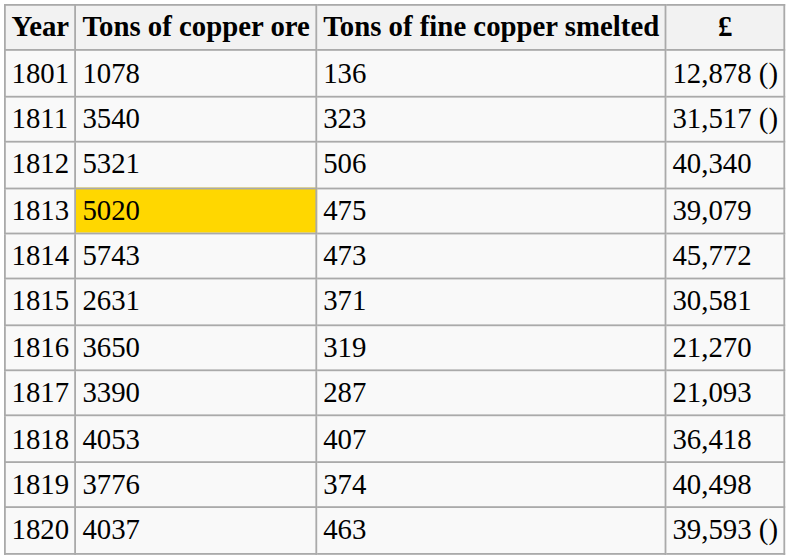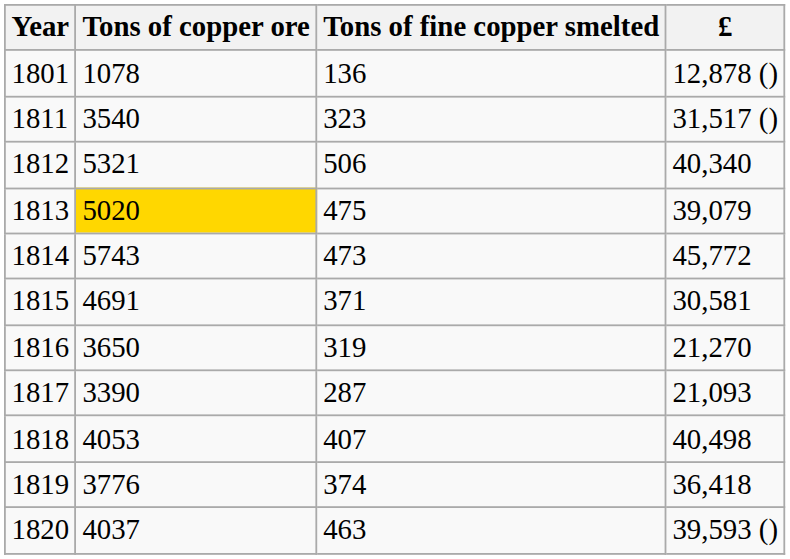 <table class="wikitable">
 <tr>
 <th>Year</th>
 <th>Tons of copper ore</th>
 <th>Tons of fine copper smelted</th>
 <th>£</th>
 </tr>
 <tr>
 <td>1801</td>
 <td>1078</td>
 <td>136</td>
 <td>12,878 ()</td>
 </tr>
 <tr>
 <td>1811</td>
 <td>3540</td>
 <td>323</td>
 <td>31,517 ()</td>
 </tr>
 <tr>
 <td>1812</td>
 <td>5321</td>
 <td>506</td>
 <td>40,340</td>
 </tr>
 <tr>
 <td>1813</td>
 <td style="background: gold;">5020</td>
 <td>475</td>
 <td>39,079</td>
 </tr>
 <tr )>
 <td>1814</td>
 <td>5743</td>
 <td>473</td>
 <td>45,772</td>
 </tr>
 <tr>
 <td>1815</td>
-<td>2631</td>
+<td>4691</td>
 <td>371</td>
 <td>30,581</td>
 </tr>
 <tr>
 <td>1816</td>
 <td>3650</td>
 <td>319</td>
 <td>21,270</td>
 </tr>
 <tr>
 <td>1817</td>
 <td>3390</td>
 <td>287</td>
 <td>21,093</td>
 </tr>
 <tr>
 <td>1818</td>
 <td>4053</td>
 <td>407</td>
-<td>36,418</td>
+<td>40,498</td>
 </tr>
 <tr>
 <td>1819</td>
 <td>3776</td>
 <td>374</td>
-<td>40,498</td>
+<td>36,418</td>
 </tr>
 <tr>
 <td>1820</td>
 <td>4037</td>
 <td>463</td>
 <td>39,593 ()</td>
 </tr>
 </table>
